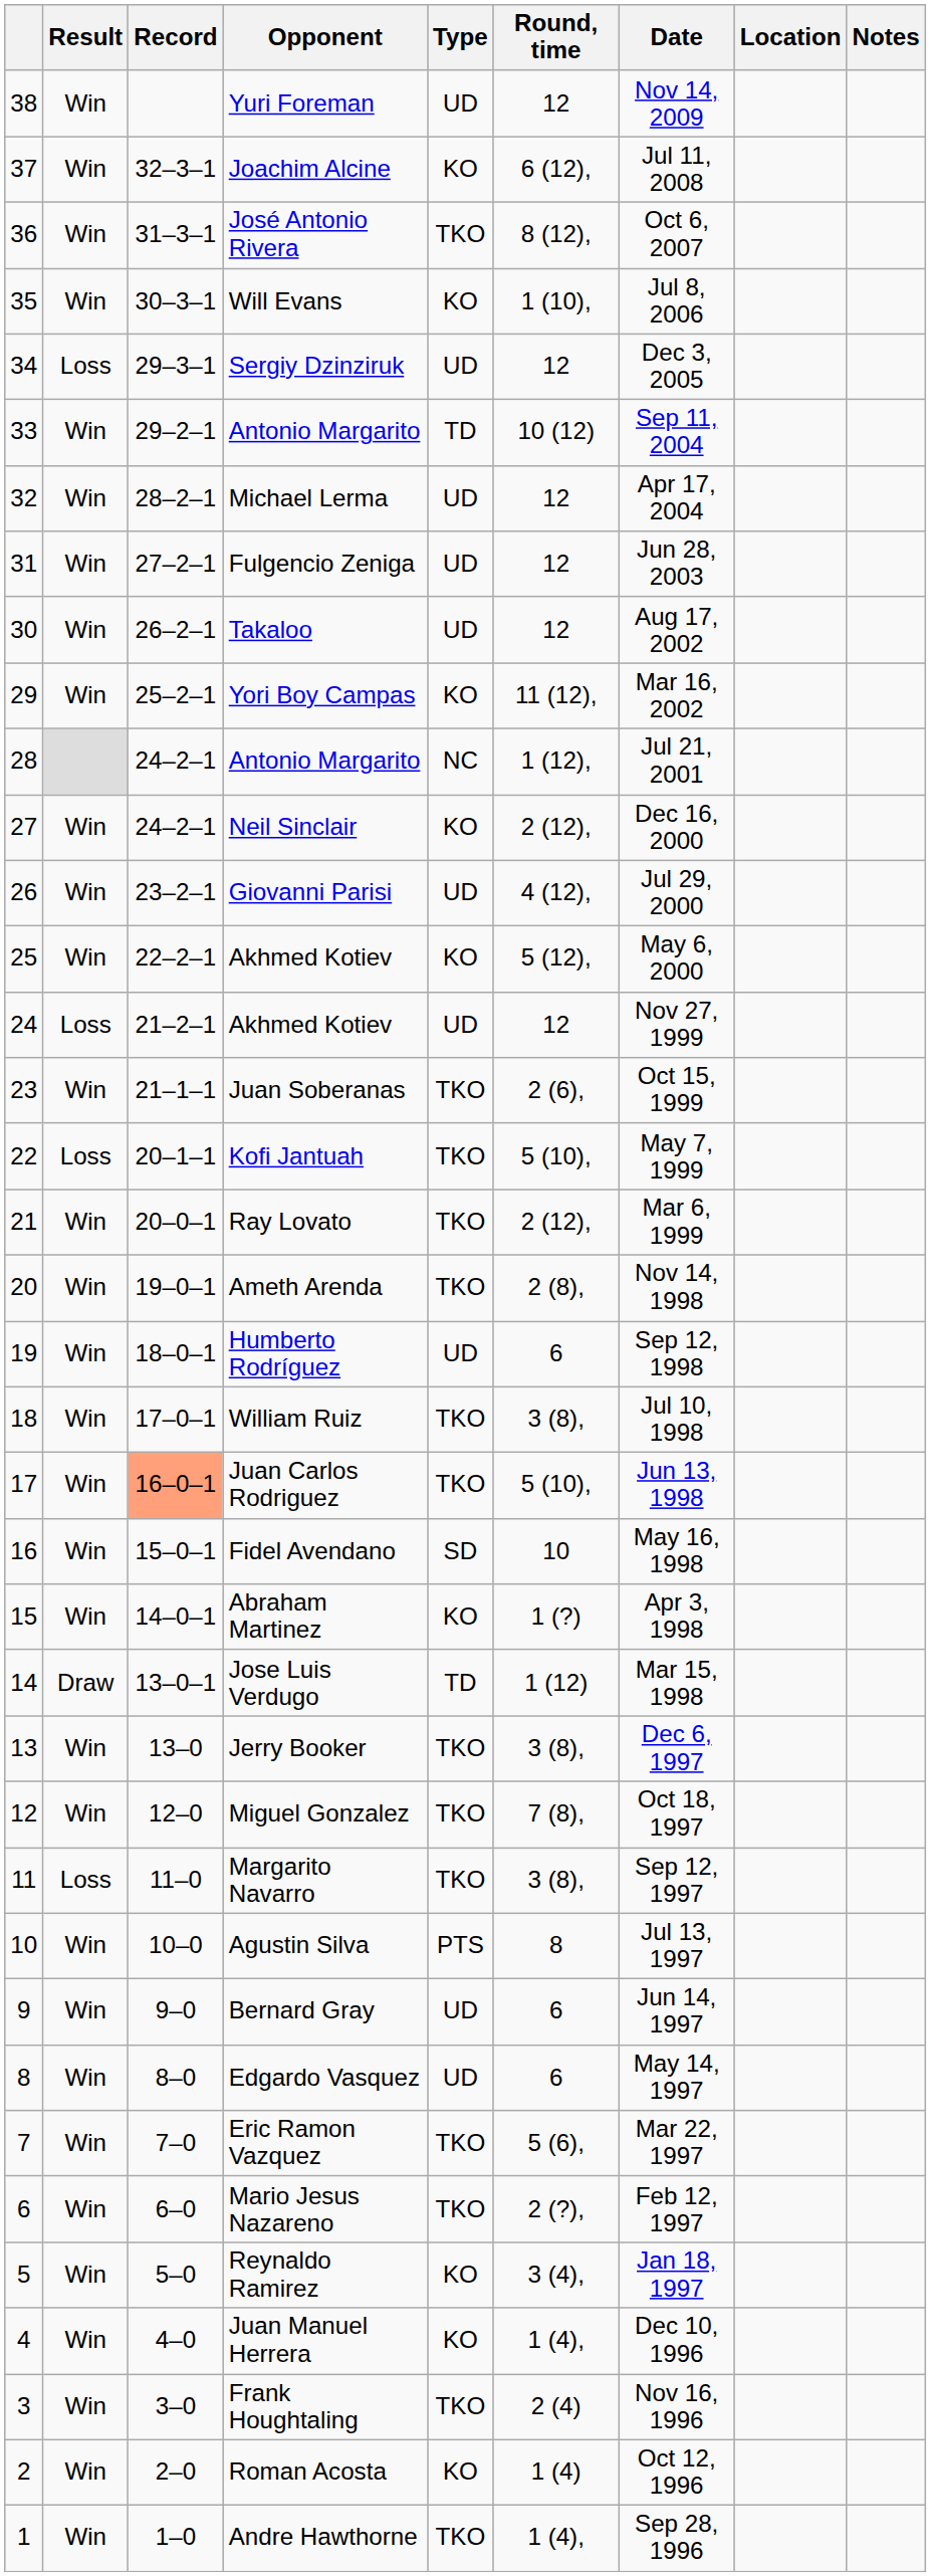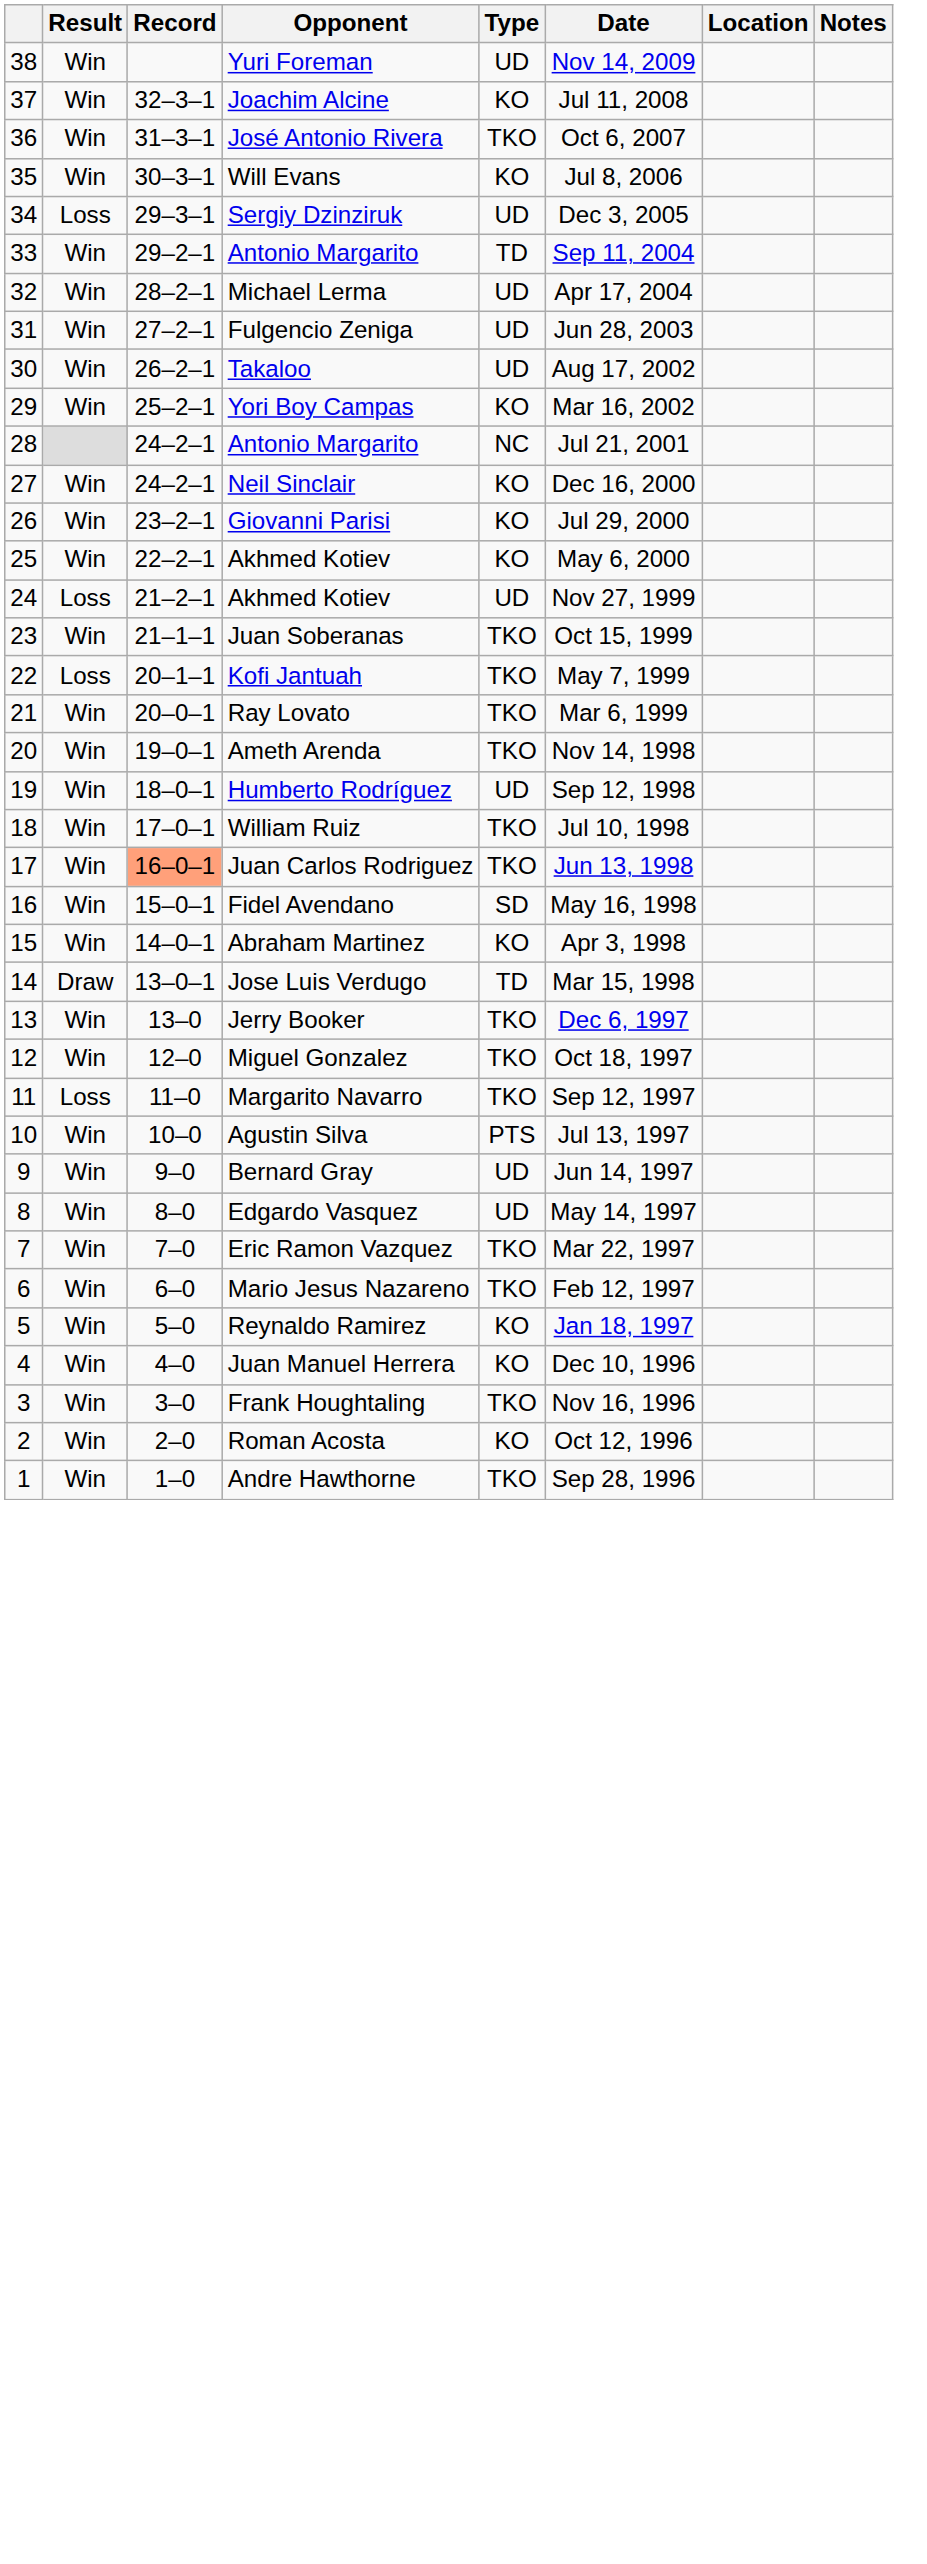 <table class="wikitable" style="text-align:center">
 <tr>
 <th></th>
 <th>Result</th>
 <th>Record</th>
 <th>Opponent</th>
 <th>Type</th>
-<th>Round, time</th>
 <th>Date</th>
 <th>Location</th>
 <th>Notes</th>
 </tr>
 <tr>
 <td>38</td>
 <td>Win</td>
 <td></td>
 <td align=left><a href='#'>Yuri Foreman</a></td>
 <td>UD</td>
-<td>12</td>
 <td><a href='#'>Nov 14, 2009</a></td>
 <td align=left></td>
 <td align=left></td>
 </tr>
 <tr>
 <td>37</td>
 <td>Win</td>
 <td>32–3–1 </td>
 <td align=left><a href='#'>Joachim Alcine</a></td>
 <td>KO</td>
-<td>6 (12), </td>
 <td>Jul 11, 2008</td>
 <td align=left></td>
 <td align=left></td>
 </tr>
 <tr>
 <td>36</td>
 <td>Win</td>
 <td>31–3–1 </td>
 <td align=left><a href='#'>José Antonio Rivera</a></td>
 <td>TKO</td>
-<td>8 (12), </td>
 <td>Oct 6, 2007</td>
 <td align=left></td>
 <td align=left></td>
 </tr>
 <tr>
 <td>35</td>
 <td>Win</td>
 <td>30–3–1 </td>
 <td align=left>Will Evans</td>
 <td>KO</td>
-<td>1 (10), </td>
 <td>Jul 8, 2006</td>
 <td align=left></td>
 <td align=left></td>
 </tr>
 <tr>
 <td>34</td>
 <td>Loss</td>
 <td>29–3–1 </td>
 <td align=left><a href='#'>Sergiy Dzinziruk</a></td>
 <td>UD</td>
-<td>12</td>
 <td>Dec 3, 2005</td>
 <td align=left></td>
 <td align=left></td>
 </tr>
 <tr>
 <td>33</td>
 <td>Win</td>
 <td>29–2–1 </td>
 <td align=left><a href='#'>Antonio Margarito</a></td>
 <td>TD</td>
-<td>10 (12)</td>
 <td><a href='#'>Sep 11, 2004</a></td>
 <td align=left></td>
 <td align=left></td>
 </tr>
 <tr>
 <td>32</td>
 <td>Win</td>
 <td>28–2–1 </td>
 <td align=left>Michael Lerma</td>
 <td>UD</td>
-<td>12</td>
 <td>Apr 17, 2004</td>
 <td align=left></td>
 <td align=left></td>
 </tr>
 <tr>
 <td>31</td>
 <td>Win</td>
 <td>27–2–1 </td>
 <td align=left>Fulgencio Zeniga</td>
 <td>UD</td>
-<td>12</td>
 <td>Jun 28, 2003</td>
 <td align=left></td>
 <td align=left></td>
 </tr>
 <tr>
 <td>30</td>
 <td>Win</td>
 <td>26–2–1 </td>
 <td align=left><a href='#'>Takaloo</a></td>
 <td>UD</td>
-<td>12</td>
 <td>Aug 17, 2002</td>
 <td align=left></td>
 <td align=left></td>
 </tr>
 <tr>
 <td>29</td>
 <td>Win</td>
 <td>25–2–1 </td>
 <td align=left><a href='#'>Yori Boy Campas</a></td>
 <td>KO</td>
-<td>11 (12), </td>
 <td>Mar 16, 2002</td>
 <td align=left></td>
 <td align=left></td>
 </tr>
 <tr>
 <td>28</td>
 <td style="background:#DDD"></td>
 <td>24–2–1 </td>
 <td align=left><a href='#'>Antonio Margarito</a></td>
 <td>NC</td>
-<td>1 (12), </td>
 <td>Jul 21, 2001</td>
 <td align=left></td>
 <td align=left></td>
 </tr>
 <tr>
 <td>27</td>
 <td>Win</td>
 <td>24–2–1</td>
 <td align=left><a href='#'>Neil Sinclair</a></td>
 <td>KO</td>
-<td>2 (12), </td>
 <td>Dec 16, 2000</td>
 <td align=left></td>
 <td align=left></td>
 </tr>
 <tr>
 <td>26</td>
 <td>Win</td>
 <td>23–2–1</td>
 <td align=left><a href='#'>Giovanni Parisi</a></td>
-<td>UD</td>
-<td>4 (12), </td>
+<td>KO</td>
 <td>Jul 29, 2000</td>
 <td align=left></td>
 <td align=left></td>
 </tr>
 <tr>
 <td>25</td>
 <td>Win</td>
 <td>22–2–1</td>
 <td align=left>Akhmed Kotiev</td>
 <td>KO</td>
-<td>5 (12), </td>
 <td>May 6, 2000</td>
 <td align=left></td>
 <td align=left></td>
 </tr>
 <tr>
 <td>24</td>
 <td>Loss</td>
 <td>21–2–1</td>
 <td align=left>Akhmed Kotiev</td>
 <td>UD</td>
-<td>12</td>
 <td>Nov 27, 1999</td>
 <td align=left></td>
 <td align=left></td>
 </tr>
 <tr>
 <td>23</td>
 <td>Win</td>
 <td>21–1–1</td>
 <td align=left>Juan Soberanas</td>
 <td>TKO</td>
-<td>2 (6), </td>
 <td>Oct 15, 1999</td>
 <td align=left></td>
 <td></td>
 </tr>
 <tr>
 <td>22</td>
 <td>Loss</td>
 <td>20–1–1</td>
 <td align=left><a href='#'>Kofi Jantuah</a></td>
 <td>TKO</td>
-<td>5 (10), </td>
 <td>May 7, 1999</td>
 <td align=left></td>
 <td></td>
 </tr>
 <tr>
 <td>21</td>
 <td>Win</td>
 <td>20–0–1</td>
 <td align=left>Ray Lovato</td>
 <td>TKO</td>
-<td>2 (12), </td>
 <td>Mar 6, 1999</td>
 <td align=left></td>
 <td align=left></td>
 </tr>
 <tr>
 <td>20</td>
 <td>Win</td>
 <td>19–0–1</td>
 <td align=left>Ameth Arenda</td>
 <td>TKO</td>
-<td>2 (8), </td>
 <td>Nov 14, 1998</td>
 <td align=left></td>
 <td></td>
 </tr>
 <tr>
 <td>19</td>
 <td>Win</td>
 <td>18–0–1</td>
 <td align=left><a href='#'>Humberto Rodríguez</a></td>
 <td>UD</td>
-<td>6</td>
 <td>Sep 12, 1998</td>
 <td align=left></td>
 <td></td>
 </tr>
 <tr>
 <td>18</td>
 <td>Win</td>
 <td>17–0–1</td>
 <td align=left>William Ruiz</td>
 <td>TKO</td>
-<td>3 (8), </td>
 <td>Jul 10, 1998</td>
 <td align=left></td>
 <td></td>
 </tr>
 <tr>
 <td>17</td>
 <td>Win</td>
 <td style="background: lightsalmon;">16–0–1</td>
 <td align=left>Juan Carlos Rodriguez</td>
 <td>TKO</td>
-<td>5 (10), </td>
 <td><a href='#'>Jun 13, 1998</a></td>
 <td align=left></td>
 <td></td>
 </tr>
 <tr>
 <td>16</td>
 <td>Win</td>
 <td>15–0–1</td>
 <td align=left>Fidel Avendano</td>
 <td>SD</td>
-<td>10</td>
 <td>May 16, 1998</td>
 <td align=left></td>
 <td></td>
 </tr>
 <tr>
 <td>15</td>
 <td>Win</td>
 <td>14–0–1</td>
 <td align=left>Abraham Martinez</td>
 <td>KO</td>
-<td>1 (?)</td>
 <td>Apr 3, 1998</td>
 <td align=left></td>
 <td></td>
 </tr>
 <tr>
 <td>14</td>
 <td>Draw</td>
 <td>13–0–1</td>
 <td align=left>Jose Luis Verdugo</td>
 <td>TD</td>
-<td>1 (12)</td>
 <td>Mar 15, 1998</td>
 <td align=left></td>
 <td align=left></td>
 </tr>
 <tr>
 <td>13</td>
 <td>Win</td>
 <td>13–0</td>
 <td align=left>Jerry Booker</td>
 <td>TKO</td>
-<td>3 (8), </td>
 <td><a href='#'>Dec 6, 1997</a></td>
 <td align=left></td>
 <td></td>
 </tr>
 <tr>
 <td>12</td>
 <td>Win</td>
 <td>12–0</td>
 <td align=left>Miguel Gonzalez</td>
 <td>TKO</td>
-<td>7 (8), </td>
 <td>Oct 18, 1997</td>
 <td align=left></td>
 <td></td>
 </tr>
 <tr>
 <td>11</td>
 <td>Loss</td>
 <td>11–0</td>
 <td align=left>Margarito Navarro</td>
 <td>TKO</td>
-<td>3 (8), </td>
 <td>Sep 12, 1997</td>
 <td align=left></td>
 <td></td>
 </tr>
 <tr>
 <td>10</td>
 <td>Win</td>
 <td>10–0</td>
 <td align=left>Agustin Silva</td>
 <td>PTS</td>
-<td>8</td>
 <td>Jul 13, 1997</td>
 <td align=left></td>
 <td></td>
 </tr>
 <tr>
 <td>9</td>
 <td>Win</td>
 <td>9–0</td>
 <td align=left>Bernard Gray</td>
 <td>UD</td>
-<td>6</td>
 <td>Jun 14, 1997</td>
 <td align=left></td>
 <td></td>
 </tr>
 <tr>
 <td>8</td>
 <td>Win</td>
 <td>8–0</td>
 <td align=left>Edgardo Vasquez</td>
 <td>UD</td>
-<td>6</td>
 <td>May 14, 1997</td>
 <td align=left></td>
 <td></td>
 </tr>
 <tr>
 <td>7</td>
 <td>Win</td>
 <td>7–0</td>
 <td align=left>Eric Ramon Vazquez</td>
 <td>TKO</td>
-<td>5 (6), </td>
 <td>Mar 22, 1997</td>
 <td align=left></td>
 <td></td>
 </tr>
 <tr>
 <td>6</td>
 <td>Win</td>
 <td>6–0</td>
 <td align=left>Mario Jesus Nazareno</td>
 <td>TKO</td>
-<td>2 (?), </td>
 <td>Feb 12, 1997</td>
 <td align=left></td>
 <td></td>
 </tr>
 <tr>
 <td>5</td>
 <td>Win</td>
 <td>5–0</td>
 <td align=left>Reynaldo Ramirez</td>
 <td>KO</td>
-<td>3 (4), </td>
 <td><a href='#'>Jan 18, 1997</a></td>
 <td align=left></td>
 <td></td>
 </tr>
 <tr>
 <td>4</td>
 <td>Win</td>
 <td>4–0</td>
 <td align=left>Juan Manuel Herrera</td>
 <td>KO</td>
-<td>1 (4), </td>
 <td>Dec 10, 1996</td>
 <td align=left></td>
 <td></td>
 </tr>
 <tr>
 <td>3</td>
 <td>Win</td>
 <td>3–0</td>
 <td align=left>Frank Houghtaling</td>
 <td>TKO</td>
-<td>2 (4)</td>
 <td>Nov 16, 1996</td>
 <td align=left></td>
 <td></td>
 </tr>
 <tr>
 <td>2</td>
 <td>Win</td>
 <td>2–0</td>
 <td align=left>Roman Acosta</td>
 <td>KO</td>
-<td>1 (4)</td>
 <td>Oct 12, 1996</td>
 <td align=left></td>
 <td></td>
 </tr>
 <tr>
 <td>1</td>
 <td>Win</td>
 <td>1–0</td>
 <td align=left>Andre Hawthorne</td>
 <td>TKO</td>
-<td>1 (4), </td>
 <td>Sep 28, 1996</td>
 <td align=left></td>
 <td></td>
 </tr>
 </table>
